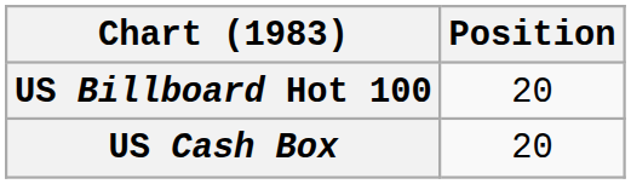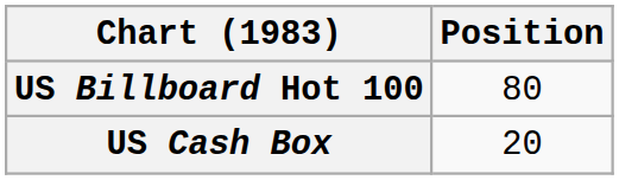 <table class="wikitable sortable plainrowheaders">
 <tr>
 <th>Chart (1983)</th>
 <th>Position</th>
 </tr>
 <tr>
 <th scope="row">US <em>Billboard</em> Hot 100</th>
-<td style="text-align:center;">20</td>
+<td style="text-align:center;">80</td>
 </tr>
 <tr>
 <th scope="row">US <em>Cash Box</em></th>
 <td style="text-align:center;">20</td>
 </tr>
 </table>
